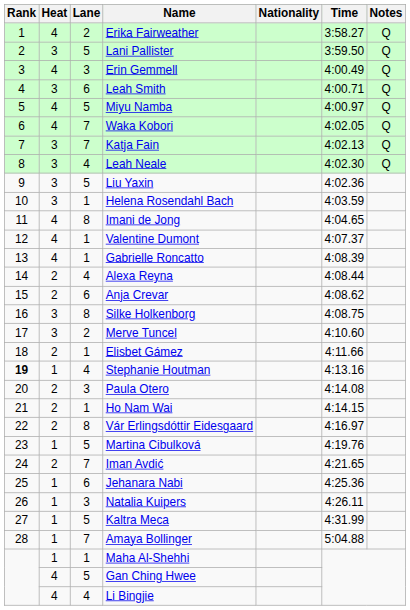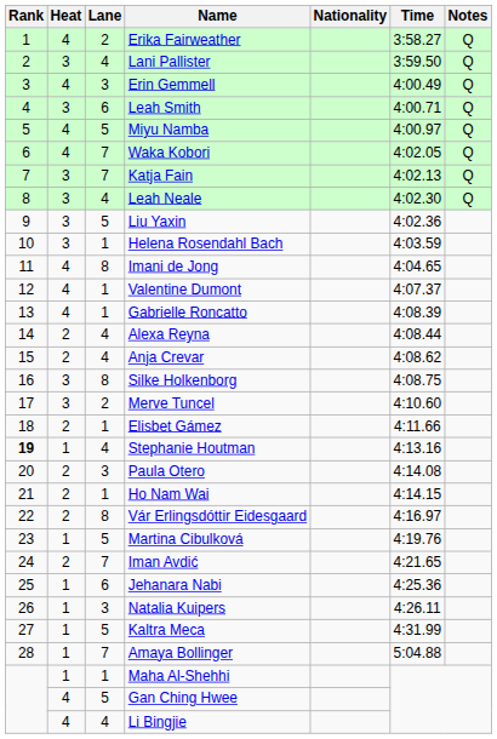 <table class="wikitable sortable" style="text-align:center">
 <tr bgcolor=ccffcc>
 <th>Rank</th>
 <th>Heat</th>
 <th>Lane</th>
 <th>Name</th>
 <th>Nationality</th>
 <th>Time</th>
 <th>Notes</th>
 </tr>
 <tr bgcolor=ccffcc>
 <td>1</td>
 <td>4</td>
 <td>2</td>
 <td align=left><a href='#'>Erika Fairweather</a></td>
 <td align=left></td>
 <td>3:58.27</td>
 <td>Q</td>
 </tr>
 <tr bgcolor=ccffcc>
 <td>2</td>
 <td>3</td>
-<td>5</td>
+<td>4</td>
 <td align=left><a href='#'>Lani Pallister</a></td>
 <td align=left></td>
 <td>3:59.50</td>
 <td>Q</td>
 </tr>
 <tr bgcolor=ccffcc>
 <td>3</td>
 <td>4</td>
 <td>3</td>
 <td align=left><a href='#'>Erin Gemmell</a></td>
 <td align=left></td>
 <td>4:00.49</td>
 <td>Q</td>
 </tr>
 <tr bgcolor=ccffcc>
 <td>4</td>
 <td>3</td>
 <td>6</td>
 <td align=left><a href='#'>Leah Smith</a></td>
 <td align=left></td>
 <td>4:00.71</td>
 <td>Q</td>
 </tr>
 <tr bgcolor=ccffcc>
 <td>5</td>
 <td>4</td>
 <td>5</td>
 <td align=left><a href='#'>Miyu Namba</a></td>
 <td align=left></td>
 <td>4:00.97</td>
 <td>Q</td>
 </tr>
 <tr bgcolor=ccffcc>
 <td>6</td>
 <td>4</td>
 <td>7</td>
 <td align=left><a href='#'>Waka Kobori</a></td>
 <td align=left></td>
 <td>4:02.05</td>
 <td>Q</td>
 </tr>
 <tr bgcolor=ccffcc>
 <td>7</td>
 <td>3</td>
 <td>7</td>
 <td align=left><a href='#'>Katja Fain</a></td>
 <td align=left></td>
 <td>4:02.13</td>
 <td>Q</td>
 </tr>
 <tr bgcolor=ccffcc>
 <td>8</td>
 <td>3</td>
 <td>4</td>
 <td align=left><a href='#'>Leah Neale</a></td>
 <td align=left></td>
 <td>4:02.30</td>
 <td>Q</td>
 </tr>
 <tr>
 <td>9</td>
 <td>3</td>
 <td>5</td>
 <td align=left><a href='#'>Liu Yaxin</a></td>
 <td align=left></td>
 <td>4:02.36</td>
 <td></td>
 </tr>
 <tr>
 <td>10</td>
 <td>3</td>
 <td>1</td>
 <td align=left><a href='#'>Helena Rosendahl Bach</a></td>
 <td align=left></td>
 <td>4:03.59</td>
 <td></td>
 </tr>
 <tr>
 <td>11</td>
 <td>4</td>
 <td>8</td>
 <td align=left><a href='#'>Imani de Jong</a></td>
 <td align=left></td>
 <td>4:04.65</td>
 <td></td>
 </tr>
 <tr>
 <td>12</td>
 <td>4</td>
 <td>1</td>
 <td align=left><a href='#'>Valentine Dumont</a></td>
 <td align=left></td>
 <td>4:07.37</td>
 <td></td>
 </tr>
 <tr>
 <td>13</td>
 <td>4</td>
 <td>1</td>
 <td align=left><a href='#'>Gabrielle Roncatto</a></td>
 <td align=left></td>
 <td>4:08.39</td>
 <td></td>
 </tr>
 <tr>
 <td>14</td>
 <td>2</td>
 <td>4</td>
 <td align=left><a href='#'>Alexa Reyna</a></td>
 <td align=left></td>
 <td>4:08.44</td>
 <td></td>
 </tr>
 <tr>
 <td>15</td>
 <td>2</td>
-<td>6</td>
+<td>4</td>
 <td align=left><a href='#'>Anja Crevar</a></td>
 <td align=left></td>
 <td>4:08.62</td>
 <td></td>
 </tr>
 <tr>
 <td>16</td>
 <td>3</td>
 <td>8</td>
 <td align=left><a href='#'>Silke Holkenborg</a></td>
 <td align=left></td>
 <td>4:08.75</td>
 <td></td>
 </tr>
 <tr>
 <td>17</td>
 <td>3</td>
 <td>2</td>
 <td align=left><a href='#'>Merve Tuncel</a></td>
 <td align=left></td>
 <td>4:10.60</td>
 <td></td>
 </tr>
 <tr>
 <td>18</td>
 <td>2</td>
 <td>1</td>
 <td align=left><a href='#'>Elisbet Gámez</a></td>
 <td align=left></td>
 <td>4:11.66</td>
 <td></td>
 </tr>
 <tr>
 <td><strong>19</strong></td>
 <td>1</td>
 <td>4</td>
 <td align=left><a href='#'>Stephanie Houtman</a></td>
 <td align=left></td>
 <td>4:13.16</td>
 <td></td>
 </tr>
 <tr>
 <td>20</td>
 <td>2</td>
 <td>3</td>
 <td align=left><a href='#'>Paula Otero</a></td>
 <td align=left></td>
 <td>4:14.08</td>
 <td></td>
 </tr>
 <tr>
 <td>21</td>
 <td>2</td>
 <td>1</td>
 <td align=left><a href='#'>Ho Nam Wai</a></td>
 <td align=left></td>
 <td>4:14.15</td>
 <td></td>
 </tr>
 <tr>
 <td>22</td>
 <td>2</td>
 <td>8</td>
 <td align=left><a href='#'>Vár Erlingsdóttir Eidesgaard</a></td>
 <td align=left></td>
 <td>4:16.97</td>
 <td></td>
 </tr>
 <tr>
 <td>23</td>
 <td>1</td>
 <td>5</td>
 <td align=left><a href='#'>Martina Cibulková</a></td>
 <td align=left></td>
 <td>4:19.76</td>
 <td></td>
 </tr>
 <tr>
 <td>24</td>
 <td>2</td>
 <td>7</td>
 <td align=left><a href='#'>Iman Avdić</a></td>
 <td align=left></td>
 <td>4:21.65</td>
 <td></td>
 </tr>
 <tr>
 <td>25</td>
 <td>1</td>
 <td>6</td>
 <td align=left><a href='#'>Jehanara Nabi</a></td>
 <td align=left></td>
 <td>4:25.36</td>
 <td></td>
 </tr>
 <tr>
 <td>26</td>
 <td>1</td>
 <td>3</td>
 <td align=left><a href='#'>Natalia Kuipers</a></td>
 <td align=left></td>
 <td>4:26.11</td>
 <td></td>
 </tr>
 <tr>
 <td>27</td>
 <td>1</td>
 <td>5</td>
 <td align=left><a href='#'>Kaltra Meca</a></td>
 <td align=left></td>
 <td>4:31.99</td>
 <td></td>
 </tr>
 <tr>
 <td>28</td>
 <td>1</td>
 <td>7</td>
 <td align=left><a href='#'>Amaya Bollinger</a></td>
 <td align=left></td>
 <td>5:04.88</td>
 <td></td>
 </tr>
 <tr>
 <td rowspan=3></td>
 <td>1</td>
 <td>1</td>
 <td align=left><a href='#'>Maha Al-Shehhi</a></td>
 <td align=left></td>
 <td colspan=2 rowspan=3></td>
 </tr>
 <tr>
 <td>4</td>
 <td>5</td>
 <td align=left><a href='#'>Gan Ching Hwee</a></td>
 <td align=left></td>
 </tr>
 <tr>
 <td>4</td>
 <td>4</td>
 <td align=left><a href='#'>Li Bingjie</a></td>
 <td align=left></td>
 </tr>
 </table>
